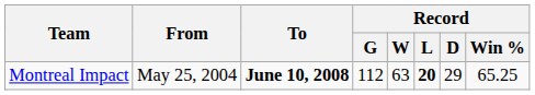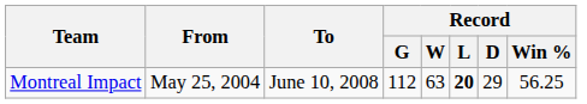 <table class="wikitable" style="text-align: center">
 <tr>
 <th rowspan="2">Team</th>
 <th rowspan="2">From</th>
 <th rowspan="2">To</th>
 <th colspan="5">Record</th>
 </tr>
 <tr>
 <th>G</th>
 <th>W</th>
 <th>L</th>
 <th>D</th>
 <th>Win %</th>
 </tr>
 <tr>
 <td align=left><a href='#'>Montreal Impact</a></td>
 <td align=left>May 25, 2004</td>
-<td align=left><strong>June 10, 2008</strong></td>
+<td align=left>June 10, 2008</td>
 <td>112</td>
 <td>63</td>
 <td><strong>20</strong></td>
 <td>29</td>
-<td>65.25</td>
+<td>56.25</td>
 </tr>
 </table>
